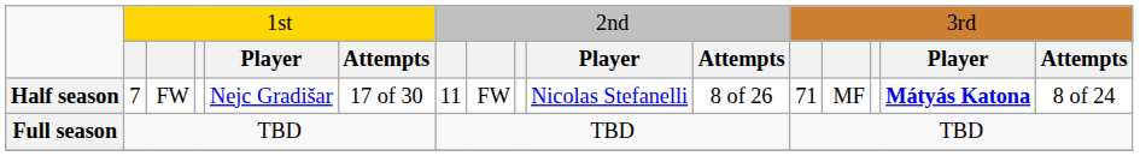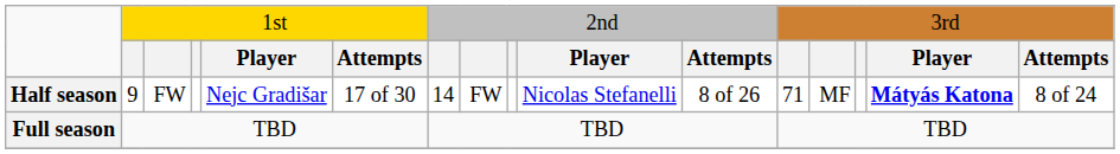 <table class="wikitable sortable sticky-header-multi" style="text-align:center; font-size:85%;">
 <tr>
 <td rowspan="2"></td>
 <td bgcolor=gold colspan="5">1st</td>
 <td bgcolor=silver colspan="5">2nd</td>
 <td bgcolor=#CD7F32 colspan="5">3rd</td>
 </tr>
 <tr>
 <th></th>
 <th></th>
 <th></th>
 <th>Player</th>
 <th>Attempts</th>
 <th></th>
 <th></th>
 <th></th>
 <th>Player</th>
 <th>Attempts</th>
 <th></th>
 <th></th>
 <th></th>
 <th>Player</th>
 <th>Attempts</th>
 </tr>
 <tr bgcolor=white>
 <th>Half season</th>
-<td>7</td>
+<td>9</td>
 <td> FW</td>
 <td></td>
 <td><a href='#'>Nejc Gradišar</a></td>
 <td>17 of 30</td>
-<td>11</td>
+<td>14</td>
 <td> FW</td>
 <td></td>
 <td><a href='#'>Nicolas Stefanelli</a></td>
 <td>8 of 26</td>
 <td>71</td>
 <td> MF</td>
 <td></td>
 <td><strong><a href='#'>Mátyás Katona</a></strong></td>
 <td>8 of 24</td>
 </tr>
 <tr>
 <th>Full season</th>
 <td colspan="5">TBD</td>
 <td colspan="5">TBD</td>
 <td colspan="5">TBD</td>
 </tr>
 <tr>
 </tr>
 </table>
